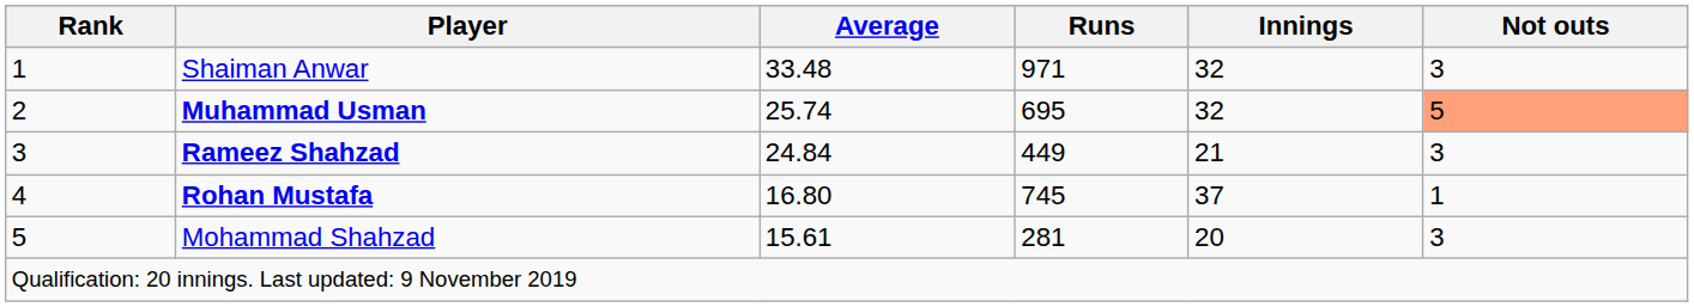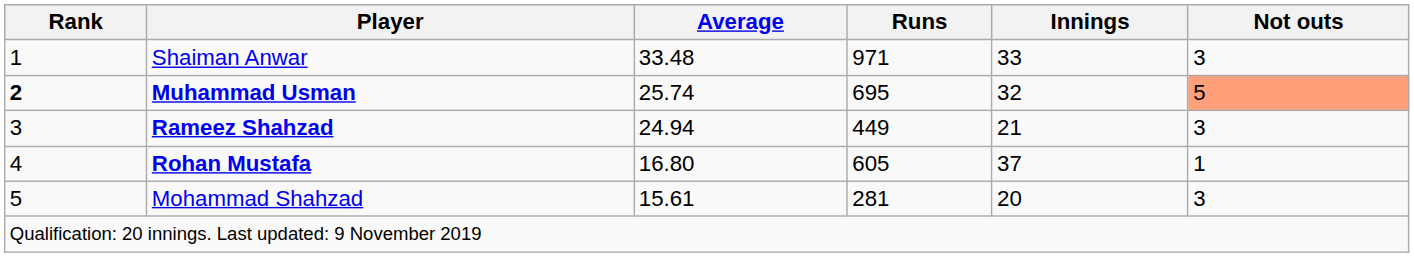 <table class="wikitable" style="width:80%;">
 <tr style="background:#87cefa;">
 <th>Rank</th>
 <th>Player</th>
 <th><a href='#'>Average</a></th>
 <th>Runs</th>
 <th>Innings</th>
 <th>Not outs</th>
 </tr>
 <tr>
 <td>1</td>
 <td><a href='#'>Shaiman Anwar</a></td>
 <td>33.48</td>
 <td>971</td>
-<td>32</td>
+<td>33</td>
 <td>3</td>
 </tr>
 <tr>
-<td>2</td>
+<td><strong>2</strong></td>
 <td><strong><a href='#'>Muhammad Usman</a></strong></td>
 <td>25.74</td>
 <td>695</td>
 <td>32</td>
 <td style="background: lightsalmon;">5</td>
 </tr>
 <tr>
 <td>3</td>
 <td><strong><a href='#'>Rameez Shahzad</a></strong></td>
-<td>24.84</td>
+<td>24.94</td>
 <td>449</td>
 <td>21</td>
 <td>3</td>
 </tr>
 <tr>
 <td>4</td>
 <td><strong><a href='#'>Rohan Mustafa</a></strong></td>
 <td>16.80</td>
-<td>745</td>
+<td>605</td>
 <td>37</td>
 <td>1</td>
 </tr>
 <tr>
 <td>5</td>
 <td><a href='#'>Mohammad Shahzad</a></td>
 <td>15.61</td>
 <td>281</td>
 <td>20</td>
 <td>3</td>
 </tr>
 <tr>
 <td colspan=6><small>Qualification: 20 innings. Last updated: 9 November 2019</small></td>
 </tr>
 </table>
